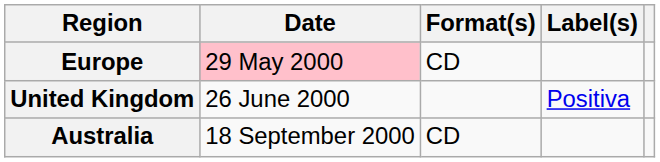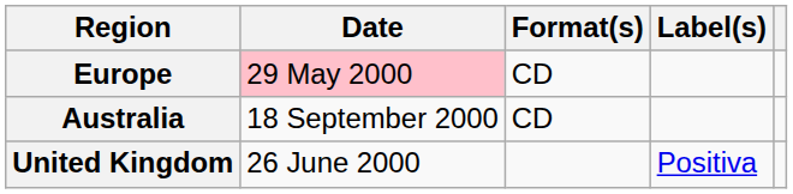 <table class="wikitable plainrowheaders">
 <tr>
 <th scope="col">Region</th>
 <th scope="col">Date</th>
 <th scope="col">Format(s)</th>
 <th scope="col">Label(s)</th>
 <th scope="col"></th>
 </tr>
 <tr>
 <th scope="row">Europe</th>
 <td style="background: pink;">29 May 2000</td>
 <td>CD</td>
 <td></td>
 <td></td>
 </tr>
 <tr>
+<th scope="row">Australia</th>
+<td>18 September 2000</td>
+<td>CD</td>
+<td></td>
+<td></td>
+</tr>
+<tr>
 <th scope="row">United Kingdom</th>
 <td>26 June 2000</td>
 <td></td>
 <td><a href='#'>Positiva</a></td>
 <td></td>
 </tr>
-<tr>
-<th scope="row">Australia</th>
-<td>18 September 2000</td>
-<td>CD</td>
-<td></td>
-<td></td>
-</tr>
 </table>
